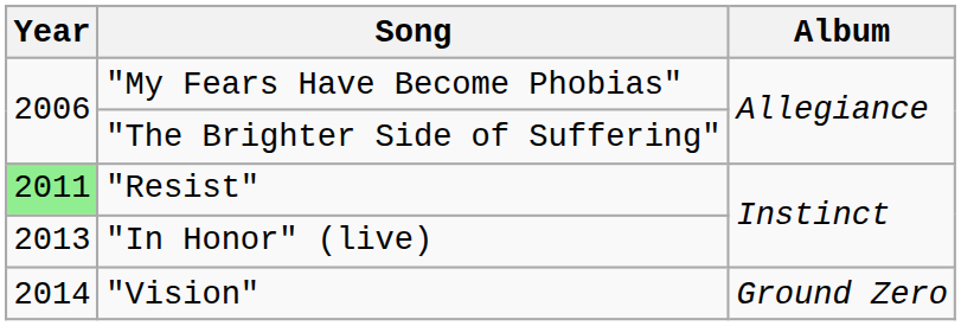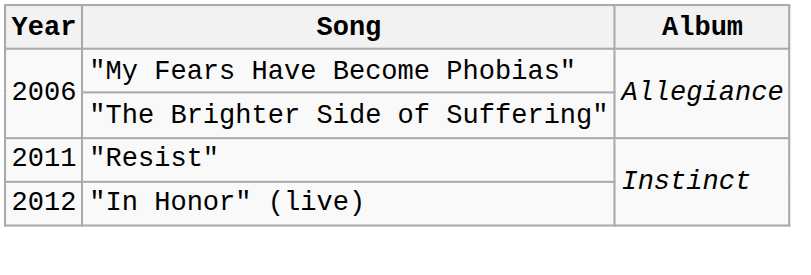 <table class=wikitable>
 <tr>
 <th>Year</th>
 <th>Song</th>
 <th>Album</th>
 </tr>
 <tr>
 <td rowspan="2">2006</td>
 <td>"My Fears Have Become Phobias"</td>
 <td rowspan="2"><em>Allegiance</em></td>
 </tr>
 <tr>
 <td>"The Brighter Side of Suffering"</td>
 </tr>
 <tr>
-<td style="background: lightgreen;">2011</td>
+<td>2011</td>
 <td>"Resist"</td>
 <td rowspan="2"><em>Instinct</em></td>
 </tr>
 <tr>
-<td>2013</td>
+<td>2012</td>
 <td>"In Honor" (live)</td>
 </tr>
-<tr>
-<td>2014</td>
-<td>"Vision"</td>
-<td><em>Ground Zero</em></td>
-</tr>
 </table>
